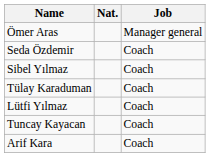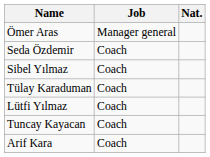 <table class="wikitable">
 <tr>
 <th>Name</th>
+<th>Job</th>
 <th>Nat.</th>
-<th>Job</th>
 </tr>
 <tr>
 <td>Ömer Aras</td>
+<td>Manager general</td>
 <td></td>
-<td>Manager general</td>
 </tr>
 <tr>
 <td>Seda Özdemir</td>
+<td>Coach</td>
 <td></td>
-<td>Coach</td>
 </tr>
 <tr>
 <td>Sibel Yılmaz</td>
+<td>Coach</td>
 <td></td>
-<td>Coach</td>
 </tr>
 <tr>
 <td>Tülay Karaduman</td>
+<td>Coach</td>
 <td></td>
-<td>Coach</td>
 </tr>
 <tr>
 <td>Lütfi Yılmaz</td>
+<td>Coach</td>
 <td></td>
-<td>Coach</td>
 </tr>
 <tr>
 <td>Tuncay Kayacan</td>
+<td>Coach</td>
 <td></td>
-<td>Coach</td>
 </tr>
 <tr>
 <td>Arif Kara</td>
+<td>Coach</td>
 <td></td>
-<td>Coach</td>
 </tr>
 </table>
